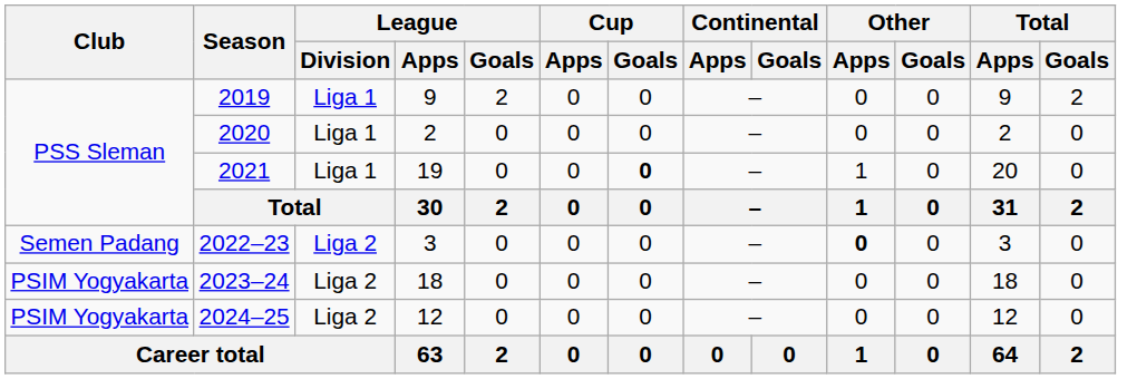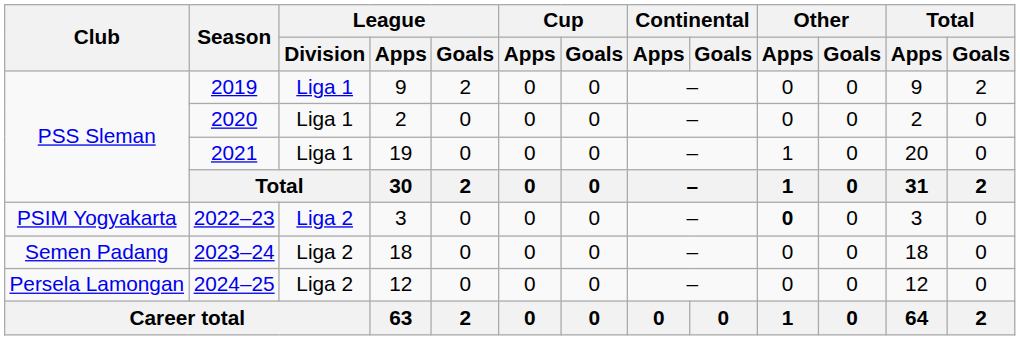 <table class="wikitable" style="text-align: center">
 <tr>
 <th rowspan="2">Club</th>
 <th rowspan="2">Season</th>
 <th colspan="3">League</th>
 <th colspan="2">Cup</th>
 <th colspan="2">Continental</th>
 <th colspan="2">Other</th>
 <th colspan="2">Total</th>
 </tr>
 <tr>
 <th>Division</th>
 <th>Apps</th>
 <th>Goals</th>
 <th>Apps</th>
 <th>Goals</th>
 <th>Apps</th>
 <th>Goals</th>
 <th>Apps</th>
 <th>Goals</th>
 <th>Apps</th>
 <th>Goals</th>
 </tr>
 <tr>
 <td rowspan="4"><a href='#'>PSS Sleman</a></td>
 <td><a href='#'>2019</a></td>
 <td rowspan="1" valign="center"><a href='#'>Liga 1</a></td>
 <td>9</td>
 <td>2</td>
 <td>0</td>
 <td>0</td>
 <td colspan="2">–</td>
 <td>0</td>
 <td>0</td>
 <td>9</td>
 <td>2</td>
 </tr>
 <tr>
 <td><a href='#'>2020</a></td>
 <td rowspan="1" valign="center">Liga 1</td>
 <td>2</td>
 <td>0</td>
 <td>0</td>
 <td>0</td>
 <td colspan="2">–</td>
 <td>0</td>
 <td>0</td>
 <td>2</td>
 <td>0</td>
 </tr>
 <tr>
 <td><a href='#'>2021</a></td>
 <td rowspan="1" valign="center">Liga 1</td>
 <td>19</td>
 <td>0</td>
 <td>0</td>
-<td><strong>0</strong></td>
+<td>0</td>
 <td colspan="2">–</td>
 <td>1</td>
 <td>0</td>
 <td>20</td>
 <td>0</td>
 </tr>
 <tr>
 <th colspan="2">Total</th>
 <th>30</th>
 <th>2</th>
 <th>0</th>
 <th>0</th>
 <th colspan="2">–</th>
 <th>1</th>
 <th>0</th>
 <th>31</th>
 <th>2</th>
 </tr>
 <tr>
-<td rowspan="1"><a href='#'>Semen Padang</a></td>
+<td rowspan="1"><a href='#'>PSIM Yogyakarta</a></td>
 <td><a href='#'>2022–23</a></td>
 <td rowspan="1" valign="center"><a href='#'>Liga 2</a></td>
 <td>3</td>
 <td>0</td>
 <td>0</td>
 <td>0</td>
 <td colspan="2">–</td>
 <td><strong>0</strong></td>
 <td>0</td>
 <td>3</td>
 <td>0</td>
 </tr>
 <tr>
-<td rowspan="1"><a href='#'>PSIM Yogyakarta</a></td>
+<td rowspan="1"><a href='#'>Semen Padang</a></td>
 <td><a href='#'>2023–24</a></td>
 <td rowspan="1">Liga 2</td>
 <td>18</td>
 <td>0</td>
 <td>0</td>
 <td>0</td>
 <td colspan="2">–</td>
 <td>0</td>
 <td>0</td>
 <td>18</td>
 <td>0</td>
 </tr>
 <tr>
-<td rowspan="1"><a href='#'>PSIM Yogyakarta</a></td>
+<td rowspan="1"><a href='#'>Persela Lamongan</a></td>
 <td><a href='#'>2024–25</a></td>
 <td rowspan="1">Liga 2</td>
 <td>12</td>
 <td>0</td>
 <td>0</td>
 <td>0</td>
 <td colspan="2">–</td>
 <td>0</td>
 <td>0</td>
 <td>12</td>
 <td>0</td>
 </tr>
 <tr>
 <th colspan=3>Career total</th>
 <th>63</th>
 <th>2</th>
 <th>0</th>
 <th>0</th>
 <th>0</th>
 <th>0</th>
 <th>1</th>
 <th>0</th>
 <th>64</th>
 <th>2</th>
 </tr>
 </table>
